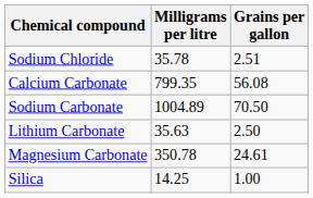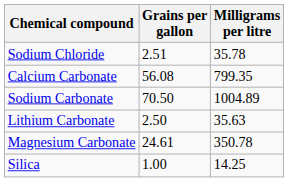 <table class="wikitable">
 <tr>
 <th>Chemical compound</th>
+<th>Grains per<br>gallon</th>
 <th>Milligrams<br>per litre</th>
-<th>Grains per<br>gallon</th>
 </tr>
 <tr>
 <td><a href='#'>Sodium Chloride</a></td>
+<td>2.51</td>
 <td>35.78</td>
-<td>2.51</td>
 </tr>
 <tr>
 <td><a href='#'>Calcium Carbonate</a></td>
+<td>56.08</td>
 <td>799.35</td>
-<td>56.08</td>
 </tr>
 <tr>
 <td><a href='#'>Sodium Carbonate</a></td>
+<td>70.50</td>
 <td>1004.89</td>
-<td>70.50</td>
 </tr>
 <tr>
 <td><a href='#'>Lithium Carbonate</a></td>
+<td>2.50</td>
 <td>35.63</td>
-<td>2.50</td>
 </tr>
 <tr>
 <td><a href='#'>Magnesium Carbonate</a></td>
+<td>24.61</td>
 <td>350.78</td>
-<td>24.61</td>
 </tr>
 <tr>
 <td><a href='#'>Silica</a></td>
+<td>1.00</td>
 <td>14.25</td>
-<td>1.00</td>
 </tr>
 </table>
